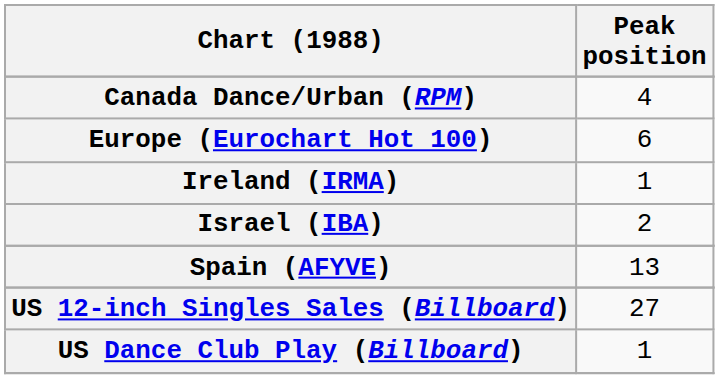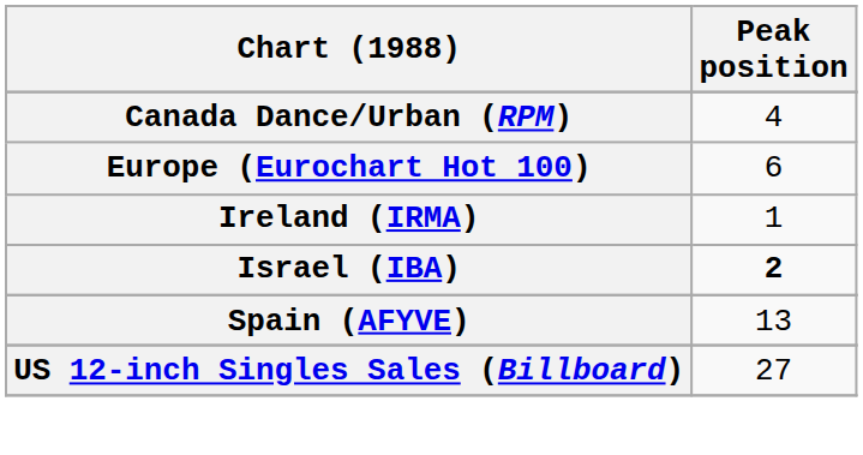 <table class="wikitable sortable plainrowheaders" style="text-align:center">
 <tr>
 <th>Chart (1988)</th>
 <th>Peak<br>position</th>
 </tr>
 <tr>
 </tr>
 <tr>
 </tr>
 <tr>
 <th scope="row">Canada Dance/Urban (<em><a href='#'>RPM</a></em>)</th>
 <td>4</td>
 </tr>
 <tr>
 <th scope="row">Europe (<a href='#'>Eurochart Hot 100</a>)</th>
 <td>6</td>
 </tr>
 <tr>
 <th scope="row">Ireland (<a href='#'>IRMA</a>)</th>
 <td>1</td>
 </tr>
 <tr>
 <th scope="row">Israel (<a href='#'>IBA</a>)</th>
-<td>2</td>
+<td><strong>2</strong></td>
 </tr>
 <tr>
 </tr>
 <tr>
 </tr>
 <tr>
 </tr>
 <tr>
 <th scope="row">Spain (<a href='#'>AFYVE</a>)</th>
 <td>13</td>
 </tr>
 <tr>
 </tr>
 <tr>
 </tr>
 <tr>
 <th scope="row">US <a href='#'>12-inch Singles Sales</a> (<em><a href='#'>Billboard</a></em>)</th>
 <td>27</td>
 </tr>
 <tr>
-<th scope="row">US <a href='#'>Dance Club Play</a> (<em><a href='#'>Billboard</a></em>)</th>
-<td>1</td>
-</tr>
-<tr>
 </tr>
 </table>
